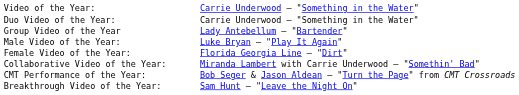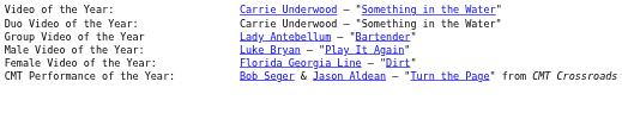 <table cellspacing="0" border="0" cellpadding="1">
 <tr>
 <td width="300">Video of the Year:</td>
 <td><a href='#'>Carrie Underwood</a> – "<a href='#'>Something in the Water</a>"</td>
 </tr>
 <tr>
 <td>Duo Video of the Year:</td>
 <td>Carrie Underwood – "Something in the Water"</td>
 </tr>
 <tr>
 <td>Group Video of the Year</td>
 <td><a href='#'>Lady Antebellum</a> – "<a href='#'>Bartender</a>"</td>
 </tr>
 <tr>
 <td>Male Video of the Year:</td>
 <td><a href='#'>Luke Bryan</a> – "<a href='#'>Play It Again</a>"</td>
 </tr>
 <tr>
 <td>Female Video of the Year:</td>
 <td><a href='#'>Florida Georgia Line</a> – "<a href='#'>Dirt</a>"</td>
 </tr>
 <tr>
-<td>Collaborative Video of the Year:</td>
-<td><a href='#'>Miranda Lambert</a> with Carrie Underwood – "<a href='#'>Somethin' Bad</a>"</td>
-</tr>
-<tr>
 <td>CMT Performance of the Year:</td>
 <td><a href='#'>Bob Seger</a> & <a href='#'>Jason Aldean</a> – "<a href='#'>Turn the Page</a>" from <em>CMT Crossroads</em></td>
 </tr>
-<tr>
-<td>Breakthrough Video of the Year:</td>
-<td><a href='#'>Sam Hunt</a> – "<a href='#'>Leave the Night On</a>"</td>
-</tr>
 </table>
